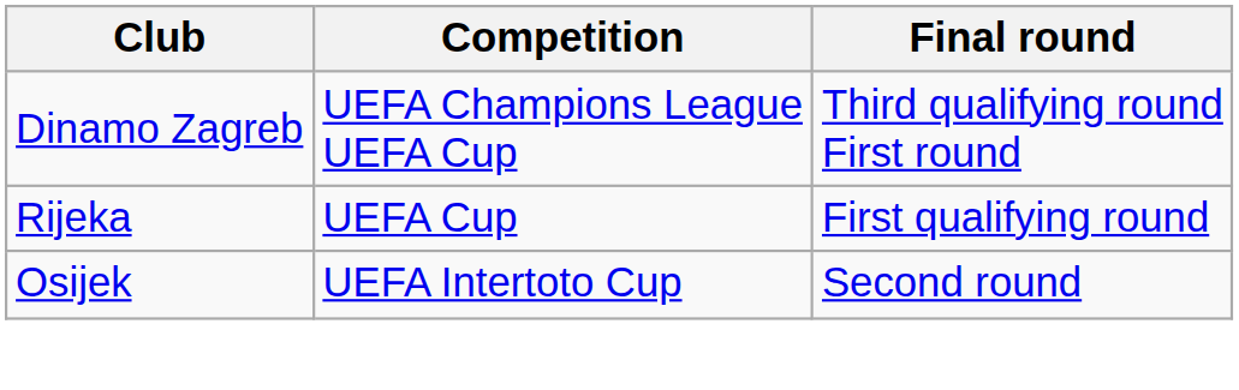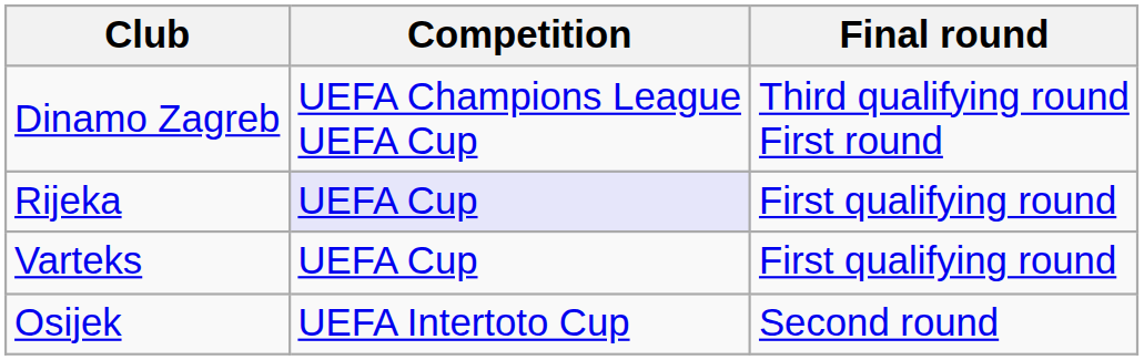 <table class="wikitable">
 <tr>
 <th>Club</th>
 <th>Competition</th>
 <th>Final round</th>
 </tr>
 <tr>
 <td><a href='#'>Dinamo Zagreb</a></td>
 <td><a href='#'>UEFA Champions League</a><br><a href='#'>UEFA Cup</a></td>
 <td><a href='#'>Third qualifying round</a><br><a href='#'>First round</a></td>
 </tr>
 <tr>
 <td><a href='#'>Rijeka</a></td>
+<td style="background: lavender;"><a href='#'>UEFA Cup</a></td>
+<td><a href='#'>First qualifying round</a></td>
+</tr>
+<tr>
+<td><a href='#'>Varteks</a></td>
 <td><a href='#'>UEFA Cup</a></td>
 <td><a href='#'>First qualifying round</a></td>
 </tr>
 <tr>
 <td><a href='#'>Osijek</a></td>
 <td><a href='#'>UEFA Intertoto Cup</a></td>
 <td><a href='#'>Second round</a></td>
 </tr>
 </table>
